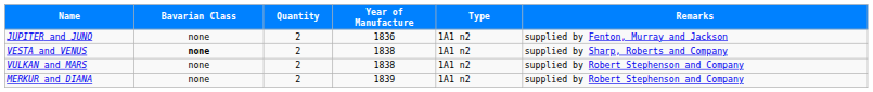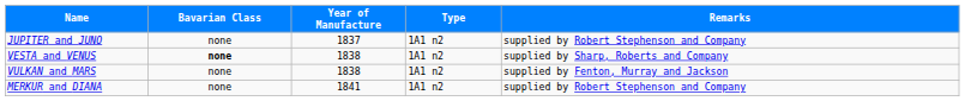 <table class="wikitable" style="width:100%;">
 <tr>
 <th style="color:#fff; background:#0081ff; width:15%;">Name</th>
 <th style="color:#fff; background:#0081ff; width:15%;">Bavarian Class</th>
-<th style="color:#fff; background:#0081ff; width:8%;">Quantity</th>
 <th style="color:#fff; background:#0081ff; width:12%;">Year of Manufacture</th>
 <th style="color:#fff; background:#0081ff; width:10%;">Type</th>
 <th style="color:#fff; background:#0081ff; width:403%;">Remarks</th>
 </tr>
 <tr>
 <td><a href='#'><em>JUPITER</em> and <em>JUNO</em></a></td>
 <td style="text-align:center;">none</td>
-<td style="text-align:center;">2</td>
-<td style="text-align:center;">1836</td>
+<td style="text-align:center;">1837</td>
 <td>1A1 n2</td>
-<td>supplied by <a href='#'>Fenton, Murray and Jackson</a></td>
+<td>supplied by <a href='#'>Robert Stephenson and Company</a></td>
 </tr>
 <tr>
 <td><a href='#'><em>VESTA</em> and <em>VENUS</em></a></td>
 <td style="text-align:center;"><strong>none</strong></td>
-<td style="text-align:center;">2</td>
 <td style="text-align:center;">1838</td>
 <td>1A1 n2</td>
 <td>supplied by <a href='#'>Sharp, Roberts and Company</a></td>
 </tr>
 <tr>
 <td><a href='#'><em>VULKAN</em> and <em>MARS</em></a></td>
 <td style="text-align:center;">none</td>
-<td style="text-align:center;">2</td>
 <td style="text-align:center;">1838</td>
 <td>1A1 n2</td>
-<td>supplied by <a href='#'>Robert Stephenson and Company</a></td>
+<td>supplied by <a href='#'>Fenton, Murray and Jackson</a></td>
 </tr>
 <tr>
 <td><a href='#'><em>MERKUR</em> and <em>DIANA</em></a></td>
 <td style="text-align:center;">none</td>
-<td style="text-align:center;">2</td>
-<td style="text-align:center;">1839</td>
+<td style="text-align:center;">1841</td>
 <td>1A1 n2</td>
 <td>supplied by <a href='#'>Robert Stephenson and Company</a></td>
 </tr>
 </table>
